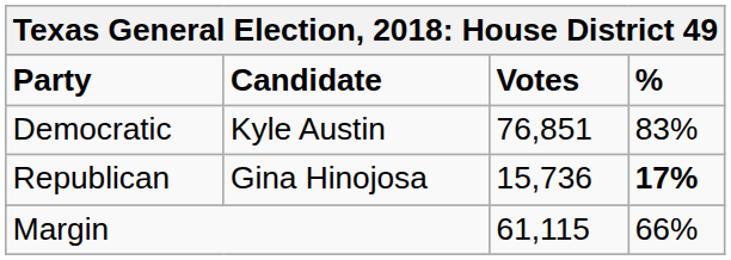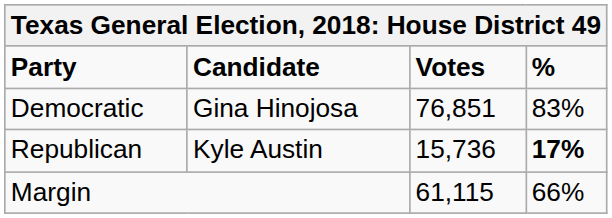 <table class="wikitable">
 <tr>
 <th colspan="4">Texas General Election, 2018: House District 49</th>
 </tr>
 <tr>
 <td><strong>Party</strong></td>
 <td><strong>Candidate</strong></td>
 <td><strong>Votes</strong></td>
 <td><strong>%</strong></td>
 </tr>
 <tr>
 <td>Democratic</td>
-<td>Kyle Austin</td>
+<td>Gina Hinojosa</td>
 <td>76,851</td>
 <td>83%</td>
 </tr>
 <tr>
 <td>Republican</td>
-<td>Gina Hinojosa</td>
+<td>Kyle Austin</td>
 <td>15,736</td>
 <td><strong>17%</strong></td>
 </tr>
 <tr>
 <td colspan="2">Margin</td>
 <td>61,115</td>
 <td>66%</td>
 </tr>
 </table>
